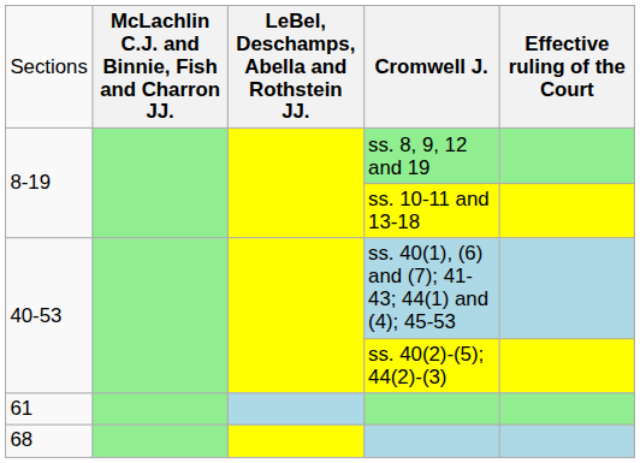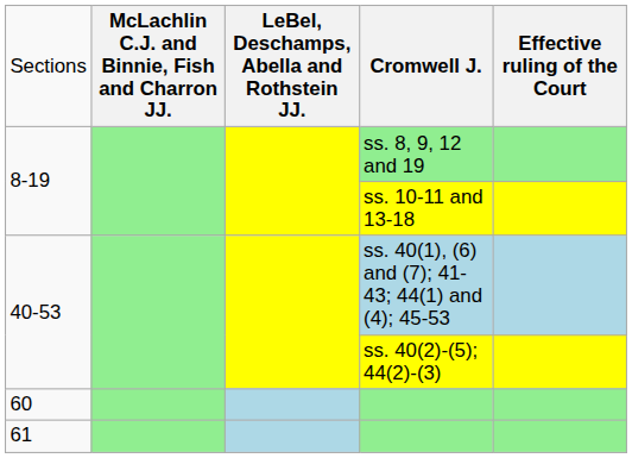 <table class="wikitable">
 <tr>
 <td>Sections</td>
 <th width = "100">McLachlin C.J. and Binnie, Fish and Charron JJ.</th>
 <th width = "100">LeBel, Deschamps, Abella and Rothstein JJ.</th>
 <th width = "100">Cromwell J.</th>
 <th width = "100">Effective ruling of the Court</th>
 </tr>
 <tr>
 <td rowspan = "2">8-19</td>
 <td rowspan = "2" style="background:lightgreen;"></td>
 <td rowspan = "2" style="background:yellow;"></td>
 <td style="background:lightgreen;">ss. 8, 9, 12 and 19</td>
 <td style="background:lightgreen;"></td>
 </tr>
 <tr>
 <td style="background:yellow;">ss. 10-11 and 13-18</td>
 <td style="background:yellow;"></td>
 </tr>
 <tr>
 <td rowspan = "2">40-53</td>
 <td rowspan = "2" style="background:lightgreen;"></td>
 <td rowspan = "2" style="background:yellow;"></td>
 <td style="background:lightblue;">ss. 40(1), (6) and (7); 41-43; 44(1) and (4); 45-53</td>
 <td style="background:lightblue;"></td>
 </tr>
 <tr>
 <td style="background:yellow;">ss. 40(2)-(5); 44(2)-(3)</td>
 <td style="background:yellow;"></td>
 </tr>
 <tr>
+<td>60</td>
+<td style="background:lightgreen;"></td>
+<td style="background:lightblue;"></td>
+<td style="background:lightgreen;"></td>
+<td style="background:lightgreen;"></td>
+</tr>
+<tr>
 <td>61</td>
 <td style="background:lightgreen;"></td>
 <td style="background:lightblue;"></td>
 <td style="background:lightgreen;"></td>
 <td style="background:lightgreen;"></td>
 </tr>
-<tr>
-<td>68</td>
-<td style="background:lightgreen;"></td>
-<td style="background:yellow;"></td>
-<td style="background:lightblue;"></td>
-<td style="background:lightblue;"></td>
-</tr>
 </table>
